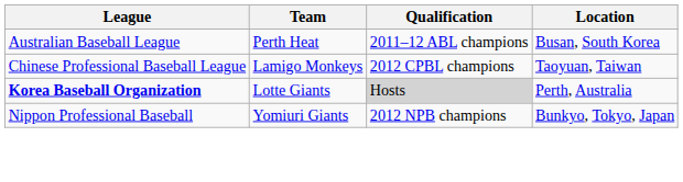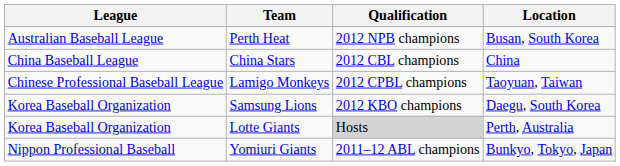 <table class="wikitable">
 <tr>
 <th>League</th>
 <th>Team</th>
 <th>Qualification</th>
 <th>Location</th>
 </tr>
 <tr>
 <td><a href='#'>Australian Baseball League</a></td>
 <td> <a href='#'>Perth Heat</a></td>
-<td><a href='#'>2011–12 ABL</a> champions</td>
+<td><a href='#'>2012 NPB</a> champions</td>
 <td><a href='#'>Busan</a>, <a href='#'>South Korea</a></td>
+</tr>
+<tr>
+<td><a href='#'>China Baseball League</a></td>
+<td> <a href='#'>China Stars</a></td>
+<td><a href='#'>2012 CBL</a> champions</td>
+<td><a href='#'>China</a></td>
 </tr>
 <tr>
 <td><a href='#'>Chinese Professional Baseball League</a></td>
 <td> <a href='#'>Lamigo Monkeys</a></td>
 <td><a href='#'>2012 CPBL</a> champions</td>
 <td><a href='#'>Taoyuan</a>, <a href='#'>Taiwan</a></td>
 </tr>
 <tr>
-<td><strong><a href='#'>Korea Baseball Organization</a></strong></td>
+<td><a href='#'>Korea Baseball Organization</a></td>
+<td> <a href='#'>Samsung Lions</a></td>
+<td><a href='#'>2012 KBO</a> champions</td>
+<td><a href='#'>Daegu</a>, <a href='#'>South Korea</a></td>
+</tr>
+<tr>
+<td><a href='#'>Korea Baseball Organization</a></td>
 <td> <a href='#'>Lotte Giants</a></td>
 <td style="background: lightgrey;">Hosts</td>
 <td><a href='#'>Perth</a>, <a href='#'>Australia</a></td>
 </tr>
 <tr>
 <td><a href='#'>Nippon Professional Baseball</a></td>
 <td> <a href='#'>Yomiuri Giants</a></td>
-<td><a href='#'>2012 NPB</a> champions</td>
+<td><a href='#'>2011–12 ABL</a> champions</td>
 <td><a href='#'>Bunkyo</a>, <a href='#'>Tokyo</a>, <a href='#'>Japan</a></td>
 </tr>
 </table>
